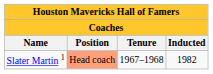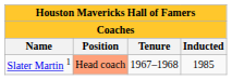 <table class="wikitable" style="text-align:center">
 <tr>
 <th colspan="4" style="background:#FFC72C; color:black;">Houston Mavericks Hall of Famers</th>
 </tr>
 <tr>
 <th colspan="4" style="text-align:center; background:#FFC72C; color:black;">Coaches</th>
 </tr>
 <tr>
 <th>Name</th>
 <th>Position</th>
 <th>Tenure</th>
 <th>Inducted</th>
 </tr>
 <tr>
 <td><a href='#'>Slater Martin</a> <sup>1</sup></td>
 <td style="background: lightsalmon;">Head coach</td>
 <td>1967–1968</td>
-<td>1982</td>
+<td>1985</td>
 </tr>
 </table>
